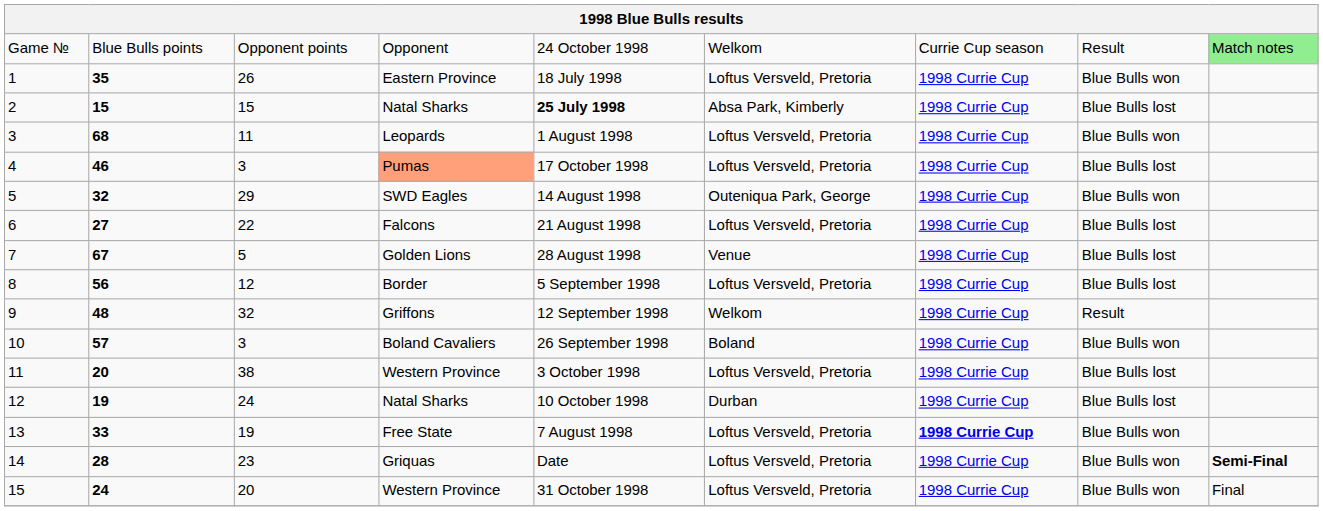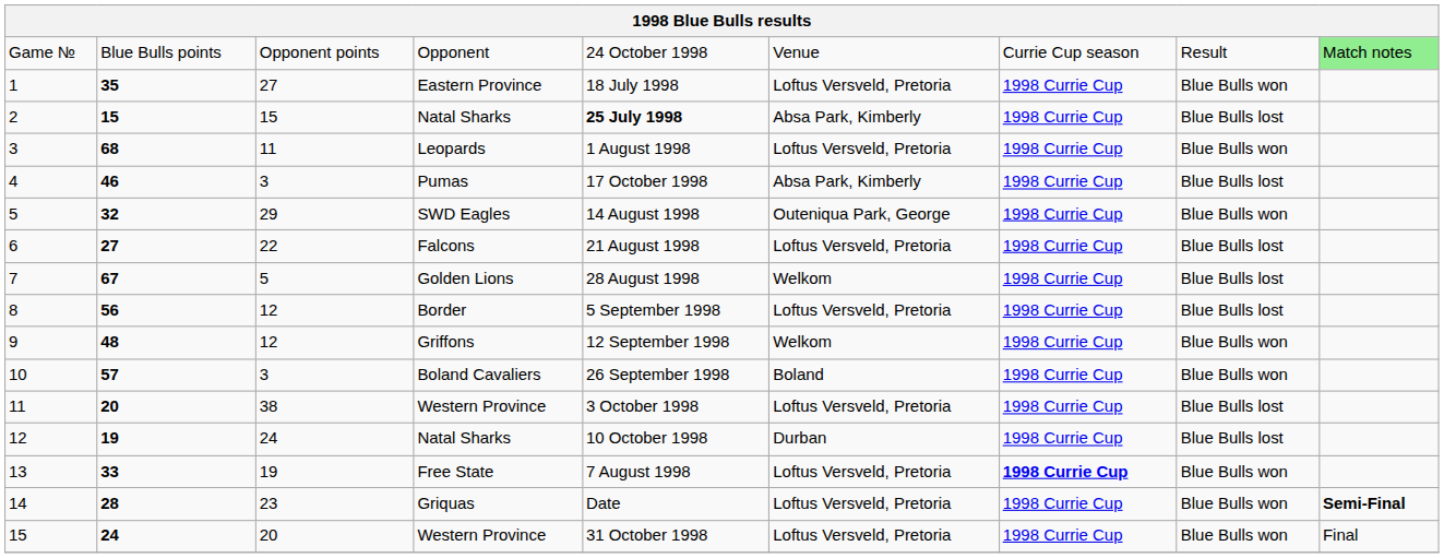 <table class="wikitable collapsible sortable" style="text-align:left; line-height:150%; font-size:90%; width:100%;">
 <tr>
 <th colspan=9><strong>1998 Blue Bulls results</strong></th>
 </tr>
 <tr>
 <td>Game №</td>
 <td>Blue Bulls points</td>
 <td>Opponent points</td>
 <td>Opponent</td>
 <td>24 October 1998</td>
-<td>Welkom</td>
+<td>Venue</td>
 <td>Currie Cup season</td>
 <td>Result</td>
 <td style="background: lightgreen;">Match notes</td>
 </tr>
 <tr>
 <td>1</td>
 <td><strong>35</strong></td>
-<td>26</td>
+<td>27</td>
 <td>Eastern Province</td>
 <td>18 July 1998</td>
 <td>Loftus Versveld, Pretoria</td>
 <td><a href='#'>1998 Currie Cup</a></td>
 <td>Blue Bulls won</td>
 <td></td>
 </tr>
 <tr>
 <td>2</td>
 <td><strong>15</strong></td>
 <td>15</td>
 <td>Natal Sharks</td>
 <td><strong>25 July 1998</strong></td>
 <td>Absa Park, Kimberly</td>
 <td><a href='#'>1998 Currie Cup</a></td>
 <td>Blue Bulls lost</td>
 <td></td>
 </tr>
 <tr>
 <td>3</td>
 <td><strong>68</strong></td>
 <td>11</td>
 <td>Leopards</td>
 <td>1 August 1998</td>
 <td>Loftus Versveld, Pretoria</td>
 <td><a href='#'>1998 Currie Cup</a></td>
 <td>Blue Bulls won</td>
 <td></td>
 </tr>
 <tr>
 <td>4</td>
 <td><strong>46</strong></td>
 <td>3</td>
-<td style="background: lightsalmon;">Pumas</td>
+<td>Pumas</td>
 <td>17 October 1998</td>
-<td>Loftus Versveld, Pretoria</td>
+<td>Absa Park, Kimberly</td>
 <td><a href='#'>1998 Currie Cup</a></td>
 <td>Blue Bulls lost</td>
 <td></td>
 </tr>
 <tr>
 <td>5</td>
 <td><strong>32</strong></td>
 <td>29</td>
 <td>SWD Eagles</td>
 <td>14 August 1998</td>
 <td>Outeniqua Park, George</td>
 <td><a href='#'>1998 Currie Cup</a></td>
 <td>Blue Bulls won</td>
 <td></td>
 </tr>
 <tr>
 <td>6</td>
 <td><strong>27</strong></td>
 <td>22</td>
 <td>Falcons</td>
 <td>21 August 1998</td>
 <td>Loftus Versveld, Pretoria</td>
 <td><a href='#'>1998 Currie Cup</a></td>
 <td>Blue Bulls lost</td>
 <td></td>
 </tr>
 <tr>
 <td>7</td>
 <td><strong>67</strong></td>
 <td>5</td>
 <td>Golden Lions</td>
 <td>28 August 1998</td>
-<td>Venue</td>
+<td>Welkom</td>
 <td><a href='#'>1998 Currie Cup</a></td>
 <td>Blue Bulls lost</td>
 <td></td>
 </tr>
 <tr>
 <td>8</td>
 <td><strong>56</strong></td>
 <td>12</td>
 <td>Border</td>
 <td>5 September 1998</td>
 <td>Loftus Versveld, Pretoria</td>
 <td><a href='#'>1998 Currie Cup</a></td>
 <td>Blue Bulls lost</td>
 <td></td>
 </tr>
 <tr>
 <td>9</td>
 <td><strong>48</strong></td>
-<td>32</td>
+<td>12</td>
 <td>Griffons</td>
 <td>12 September 1998</td>
 <td>Welkom</td>
 <td><a href='#'>1998 Currie Cup</a></td>
-<td>Result</td>
+<td>Blue Bulls won</td>
 <td></td>
 </tr>
 <tr>
 <td>10</td>
 <td><strong>57</strong></td>
 <td>3</td>
 <td>Boland Cavaliers</td>
 <td>26 September 1998</td>
 <td>Boland</td>
 <td><a href='#'>1998 Currie Cup</a></td>
 <td>Blue Bulls won</td>
 <td></td>
 </tr>
 <tr>
 <td>11</td>
 <td><strong>20</strong></td>
 <td>38</td>
 <td>Western Province</td>
 <td>3 October 1998</td>
 <td>Loftus Versveld, Pretoria</td>
 <td><a href='#'>1998 Currie Cup</a></td>
 <td>Blue Bulls lost</td>
 <td></td>
 </tr>
 <tr>
 <td>12</td>
 <td><strong>19</strong></td>
 <td>24</td>
 <td>Natal Sharks</td>
 <td>10 October 1998</td>
 <td>Durban</td>
 <td><a href='#'>1998 Currie Cup</a></td>
 <td>Blue Bulls lost</td>
 <td></td>
 </tr>
 <tr>
 <td>13</td>
 <td><strong>33</strong></td>
 <td>19</td>
 <td>Free State</td>
 <td>7 August 1998</td>
 <td>Loftus Versveld, Pretoria</td>
 <td><strong><a href='#'>1998 Currie Cup</a></strong></td>
 <td>Blue Bulls won</td>
 <td></td>
 </tr>
 <tr>
 <td>14</td>
 <td><strong>28</strong></td>
 <td>23</td>
 <td>Griquas</td>
 <td>Date</td>
 <td>Loftus Versveld, Pretoria</td>
 <td><a href='#'>1998 Currie Cup</a></td>
 <td>Blue Bulls won</td>
 <td><strong>Semi-Final</strong></td>
 </tr>
 <tr>
 <td>15</td>
 <td><strong>24</strong></td>
 <td>20</td>
 <td>Western Province</td>
 <td>31 October 1998</td>
 <td>Loftus Versveld, Pretoria</td>
 <td><a href='#'>1998 Currie Cup</a></td>
 <td>Blue Bulls won</td>
 <td>Final</td>
 </tr>
 <tr>
 </tr>
 </table>
